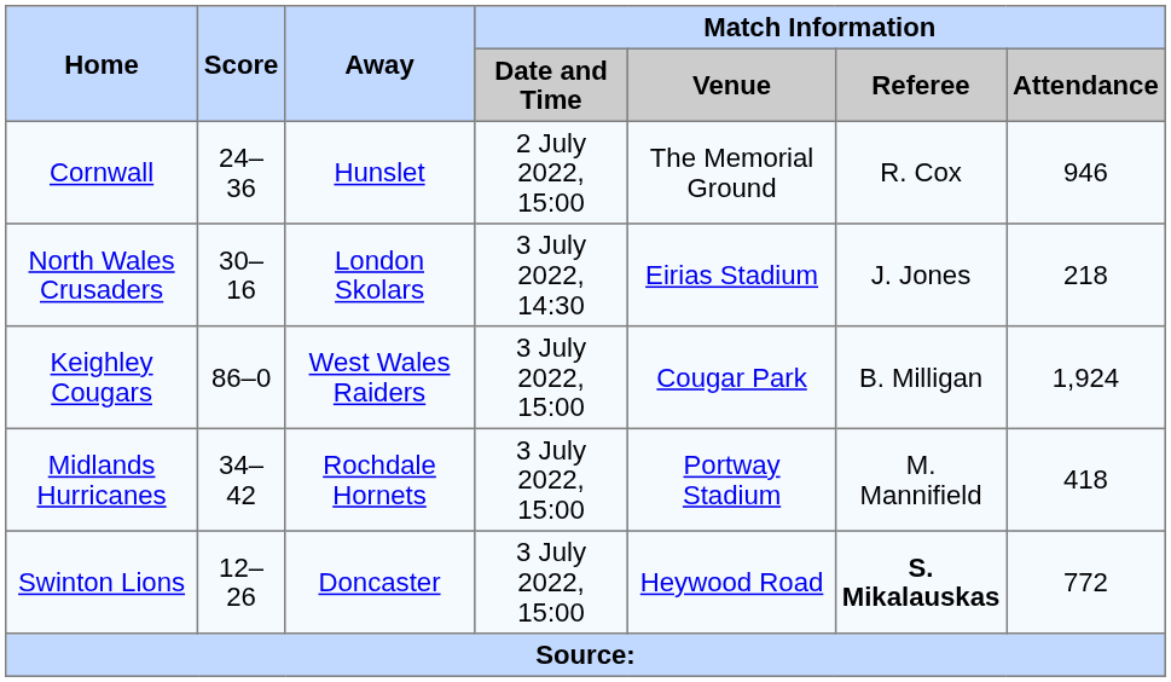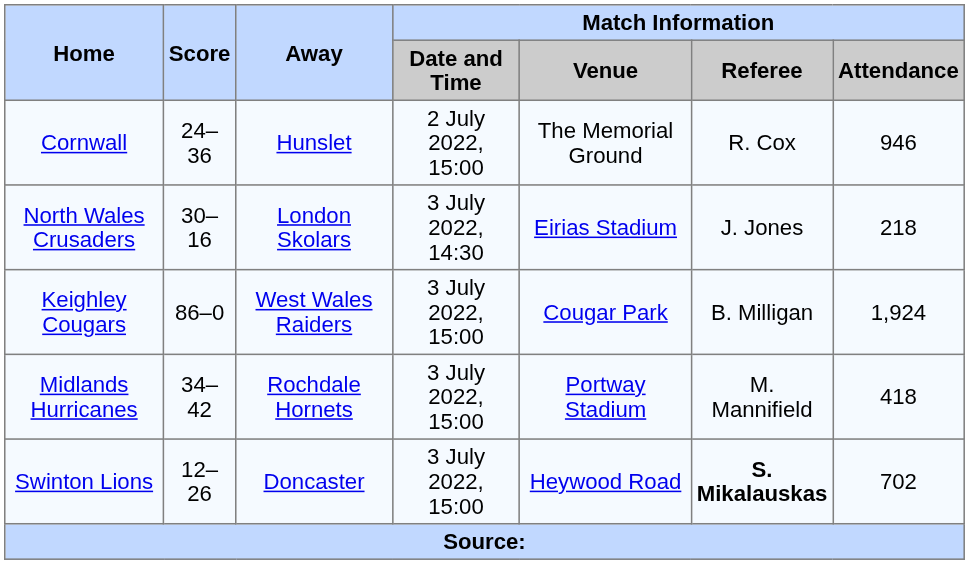 <table border=1 style="border-collapse:collapse; font-size:90%; text-align:center;" cellpadding=3 cellspacing=0 width=100%>
 <tr bgcolor=#C1D8FF>
 <th scope="col" rowspan=2 width=19%>Home</th>
 <th scope="col" rowspan=2 width=6%>Score</th>
 <th scope="col" rowspan=2 width=19%>Away</th>
 <th colspan=4>Match Information</th>
 </tr>
 <tr bgcolor=#CCCCCC>
 <th scope="col" width=17%>Date and Time</th>
 <th scope="col" width=22%>Venue</th>
 <th scope="col" width=10%>Referee</th>
 <th scope="col" width=7%>Attendance</th>
 </tr>
 <tr bgcolor=#F5FAFF>
 <td> <a href='#'>Cornwall</a></td>
 <td>24–36</td>
 <td> <a href='#'>Hunslet</a></td>
 <td>2 July 2022, 15:00</td>
 <td>The Memorial Ground</td>
 <td>R. Cox</td>
 <td>946</td>
 </tr>
 <tr bgcolor=#F5FAFF>
 <td> <a href='#'>North Wales Crusaders</a></td>
 <td>30–16</td>
 <td> <a href='#'>London Skolars</a></td>
 <td>3 July 2022, 14:30</td>
 <td><a href='#'>Eirias Stadium</a></td>
 <td>J. Jones</td>
 <td>218</td>
 </tr>
 <tr bgcolor=#F5FAFF>
 <td> <a href='#'>Keighley Cougars</a></td>
 <td>86–0</td>
 <td> <a href='#'>West Wales Raiders</a></td>
 <td>3 July 2022, 15:00</td>
 <td><a href='#'>Cougar Park</a></td>
 <td>B. Milligan</td>
 <td>1,924</td>
 </tr>
 <tr bgcolor=#F5FAFF>
 <td> <a href='#'>Midlands Hurricanes</a></td>
 <td>34–42</td>
 <td> <a href='#'>Rochdale Hornets</a></td>
 <td>3 July 2022, 15:00</td>
 <td><a href='#'>Portway Stadium</a></td>
 <td>M. Mannifield</td>
 <td>418</td>
 </tr>
 <tr bgcolor=#F5FAFF>
 <td> <a href='#'>Swinton Lions</a></td>
 <td>12–26</td>
 <td> <a href='#'>Doncaster</a></td>
 <td>3 July 2022, 15:00</td>
 <td><a href='#'>Heywood Road</a></td>
 <td><strong>S. Mikalauskas</strong></td>
-<td>772</td>
+<td>702</td>
 </tr>
 <tr style="background:#c1d8ff;">
 <th colspan=7>Source:</th>
 </tr>
 </table>
